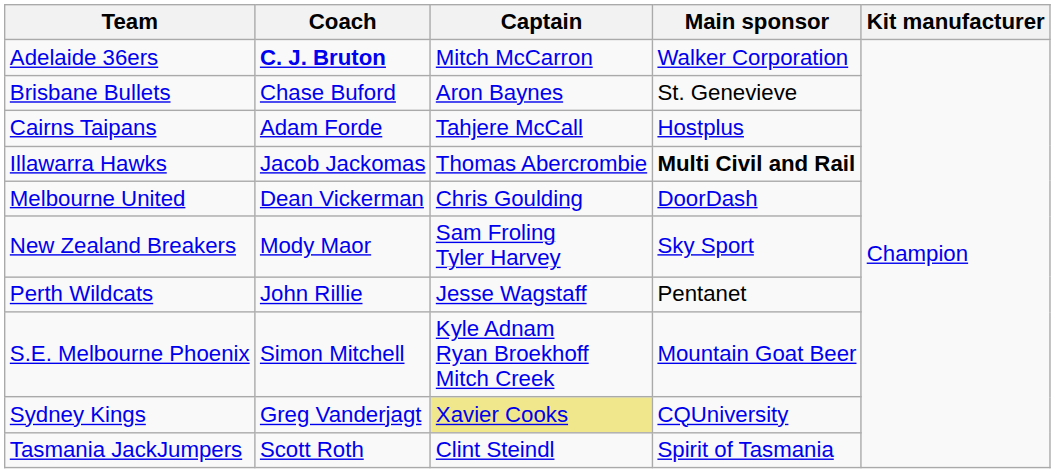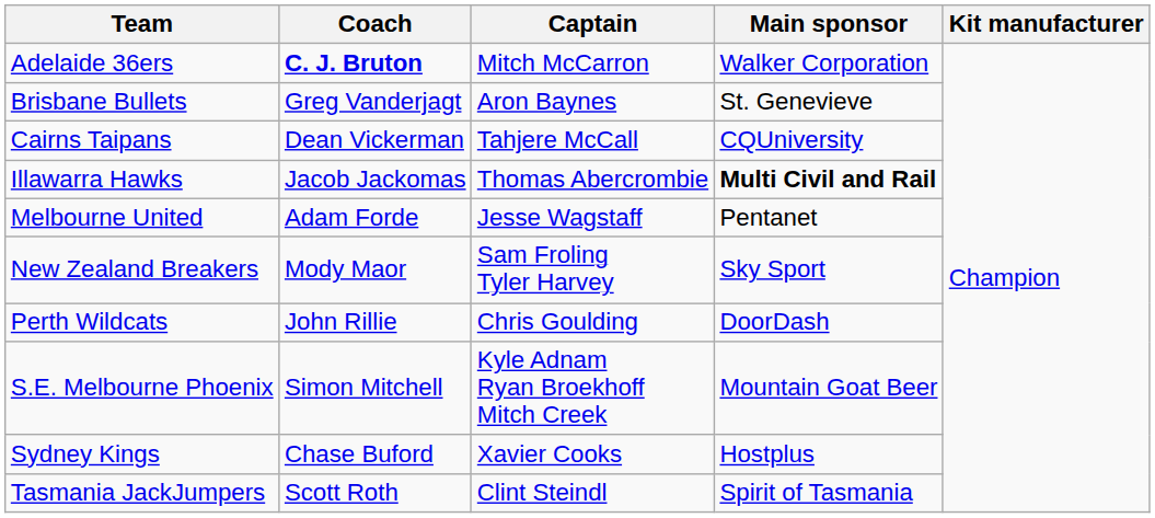 <table class="wikitable sortable">
 <tr>
 <th>Team</th>
 <th>Coach</th>
 <th>Captain</th>
 <th>Main sponsor</th>
 <th>Kit manufacturer</th>
 </tr>
 <tr>
 <td><a href='#'>Adelaide 36ers</a></td>
 <td><strong> <a href='#'>C. J. Bruton</a></strong></td>
 <td> <a href='#'>Mitch McCarron</a></td>
 <td><a href='#'>Walker Corporation</a></td>
 <td rowspan="10"><a href='#'>Champion</a></td>
 </tr>
 <tr>
 <td><a href='#'>Brisbane Bullets</a></td>
-<td> <a href='#'>Chase Buford</a></td>
+<td> <a href='#'>Greg Vanderjagt</a></td>
 <td> <a href='#'>Aron Baynes</a></td>
 <td>St. Genevieve</td>
 </tr>
 <tr>
 <td><a href='#'>Cairns Taipans</a></td>
-<td> <a href='#'>Adam Forde</a></td>
+<td> <a href='#'>Dean Vickerman</a></td>
 <td> <a href='#'>Tahjere McCall</a></td>
-<td><a href='#'>Hostplus</a></td>
+<td><a href='#'>CQUniversity</a></td>
 </tr>
 <tr>
 <td><a href='#'>Illawarra Hawks</a></td>
 <td> <a href='#'>Jacob Jackomas</a></td>
 <td> <a href='#'>Thomas Abercrombie</a></td>
 <td><strong>Multi Civil and Rail</strong></td>
 </tr>
 <tr>
 <td><a href='#'>Melbourne United</a></td>
-<td> <a href='#'>Dean Vickerman</a></td>
-<td> <a href='#'>Chris Goulding</a></td>
-<td><a href='#'>DoorDash</a></td>
+<td> <a href='#'>Adam Forde</a></td>
+<td> <a href='#'>Jesse Wagstaff</a></td>
+<td>Pentanet</td>
 </tr>
 <tr>
 <td><a href='#'>New Zealand Breakers</a></td>
 <td> <a href='#'>Mody Maor</a></td>
 <td> <a href='#'>Sam Froling</a><br> <a href='#'>Tyler Harvey</a></td>
 <td><a href='#'>Sky Sport</a></td>
 </tr>
 <tr>
 <td><a href='#'>Perth Wildcats</a></td>
 <td> <a href='#'>John Rillie</a></td>
-<td> <a href='#'>Jesse Wagstaff</a></td>
-<td>Pentanet</td>
+<td> <a href='#'>Chris Goulding</a></td>
+<td><a href='#'>DoorDash</a></td>
 </tr>
 <tr>
 <td><a href='#'>S.E. Melbourne Phoenix</a></td>
 <td> <a href='#'>Simon Mitchell</a></td>
 <td> <a href='#'>Kyle Adnam</a><br> <a href='#'>Ryan Broekhoff</a><br> <a href='#'>Mitch Creek</a></td>
 <td><a href='#'>Mountain Goat Beer</a></td>
 </tr>
 <tr>
 <td><a href='#'>Sydney Kings</a></td>
-<td> <a href='#'>Greg Vanderjagt</a></td>
-<td style="background: khaki;"> <a href='#'>Xavier Cooks</a></td>
-<td><a href='#'>CQUniversity</a></td>
+<td> <a href='#'>Chase Buford</a></td>
+<td> <a href='#'>Xavier Cooks</a></td>
+<td><a href='#'>Hostplus</a></td>
 </tr>
 <tr>
 <td><a href='#'>Tasmania JackJumpers</a></td>
 <td> <a href='#'>Scott Roth</a></td>
 <td> <a href='#'>Clint Steindl</a></td>
 <td><a href='#'>Spirit of Tasmania</a></td>
 </tr>
 </table>
